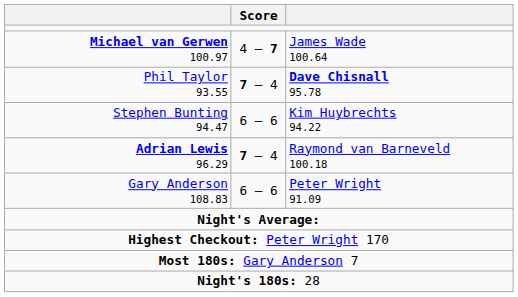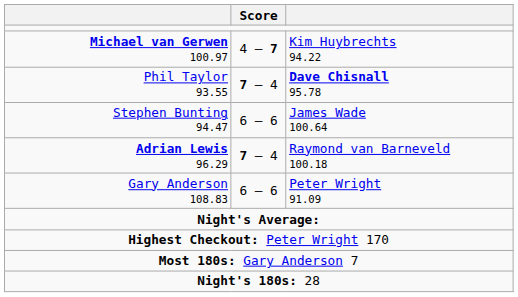 <table class=wikitable style="text-align:center">
 <tr>
 <th width=225></th>
 <th width=50>Score</th>
 <th width=225></th>
 </tr>
 <tr align=centre>
 <td colspan="3"></td>
 </tr>
 <tr align=left>
 <td align=right><strong><a href='#'>Michael van Gerwen</a></strong> <br><small><span>100.97</span></small></td>
 <td align=center>4 – <strong>7</strong></td>
-<td> <a href='#'>James Wade</a> <br><small><span>100.64</span></small></td>
+<td> <a href='#'>Kim Huybrechts</a> <br><small><span>94.22</span></small></td>
 </tr>
 <tr align=left>
 <td align=right><a href='#'>Phil Taylor</a>  <br><small><span>93.55</span></small></td>
 <td align=center><strong>7</strong> – 4</td>
 <td> <strong><a href='#'>Dave Chisnall</a></strong> <br><small><span>95.78</span></small></td>
 </tr>
 <tr align=left>
 <td align=right><a href='#'>Stephen Bunting</a>  <br><small><span>94.47</span></small></td>
 <td align=center>6 – 6</td>
-<td> <a href='#'>Kim Huybrechts</a> <br><small><span>94.22</span></small></td>
+<td> <a href='#'>James Wade</a> <br><small><span>100.64</span></small></td>
 </tr>
 <tr align=left>
 <td align=right><strong><a href='#'>Adrian Lewis</a></strong>  <br><small><span>96.29</span></small></td>
 <td align=center><strong>7</strong> – 4</td>
 <td> <a href='#'>Raymond van Barneveld</a> <br><small><span>100.18</span></small></td>
 </tr>
 <tr align=left>
 <td align=right><a href='#'>Gary Anderson</a>  <br><small><span>108.83</span></small></td>
 <td align=center>6 – 6</td>
 <td> <a href='#'>Peter Wright</a> <br><small><span>91.09</span></small></td>
 </tr>
 <tr align=center>
 <td colspan="3"><strong>Night's Average:</strong> </td>
 </tr>
 <tr align=center>
 <td colspan="3"><strong>Highest Checkout:</strong>  <a href='#'>Peter Wright</a> 170</td>
 </tr>
 <tr align=center>
 <td colspan="3"><strong>Most 180s:</strong>  <a href='#'>Gary Anderson</a> 7</td>
 </tr>
 <tr align=center>
 <td colspan="3"><strong>Night's 180s:</strong> 28</td>
 </tr>
 </table>
